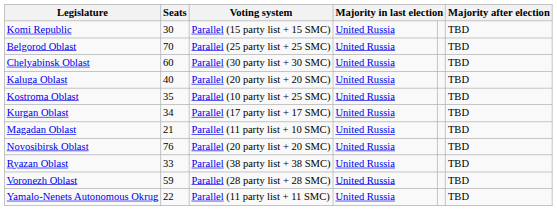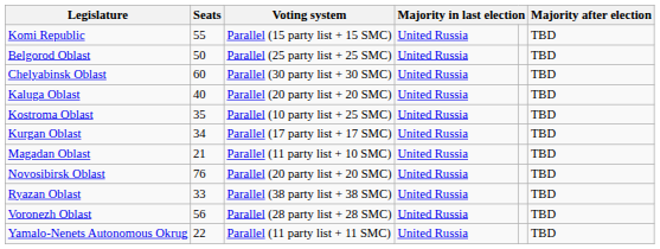 <table class="wikitable">
 <tr>
 <th>Legislature</th>
 <th>Seats</th>
 <th>Voting system</th>
 <th colspan=2>Majority in last election</th>
 <th colspan=2>Majority after election</th>
 </tr>
 <tr>
 <td><a href='#'>Komi Republic</a></td>
-<td>30</td>
+<td>55</td>
 <td><a href='#'>Parallel</a> (15 party list + 15 SMC)</td>
 <td><a href='#'>United Russia</a></td>
 <td></td>
 <td colspan=2>TBD</td>
 </tr>
 <tr>
 <td><a href='#'>Belgorod Oblast</a></td>
-<td>70</td>
+<td>50</td>
 <td><a href='#'>Parallel</a> (25 party list + 25 SMC)</td>
 <td><a href='#'>United Russia</a></td>
 <td></td>
 <td colspan=2>TBD</td>
 </tr>
 <tr>
 <td><a href='#'>Chelyabinsk Oblast</a></td>
 <td>60</td>
 <td><a href='#'>Parallel</a> (30 party list + 30 SMC)</td>
 <td><a href='#'>United Russia</a></td>
 <td></td>
 <td colspan=2>TBD</td>
 </tr>
 <tr>
 <td><a href='#'>Kaluga Oblast</a></td>
 <td>40</td>
 <td><a href='#'>Parallel</a> (20 party list + 20 SMC)</td>
 <td><a href='#'>United Russia</a></td>
 <td></td>
 <td colspan=2>TBD</td>
 </tr>
 <tr>
 <td><a href='#'>Kostroma Oblast</a></td>
 <td>35</td>
 <td><a href='#'>Parallel</a> (10 party list + 25 SMC)</td>
 <td><a href='#'>United Russia</a></td>
 <td></td>
 <td colspan=2>TBD</td>
 </tr>
 <tr>
 <td><a href='#'>Kurgan Oblast</a></td>
 <td>34</td>
 <td><a href='#'>Parallel</a> (17 party list + 17 SMC)</td>
 <td><a href='#'>United Russia</a></td>
 <td></td>
 <td colspan=2>TBD</td>
 </tr>
 <tr>
 <td><a href='#'>Magadan Oblast</a></td>
 <td>21</td>
 <td><a href='#'>Parallel</a> (11 party list + 10 SMC)</td>
 <td><a href='#'>United Russia</a></td>
 <td></td>
 <td colspan=2>TBD</td>
 </tr>
 <tr>
 <td><a href='#'>Novosibirsk Oblast</a></td>
 <td>76</td>
 <td><a href='#'>Parallel</a> (20 party list + 20 SMC)</td>
 <td><a href='#'>United Russia</a></td>
 <td></td>
 <td colspan=2>TBD</td>
 </tr>
 <tr>
 <td><a href='#'>Ryazan Oblast</a></td>
 <td>33</td>
 <td><a href='#'>Parallel</a> (38 party list + 38 SMC)</td>
 <td><a href='#'>United Russia</a></td>
 <td></td>
 <td colspan=2>TBD</td>
 </tr>
 <tr>
 <td><a href='#'>Voronezh Oblast</a></td>
-<td>59</td>
+<td>56</td>
 <td><a href='#'>Parallel</a> (28 party list + 28 SMC)</td>
 <td><a href='#'>United Russia</a></td>
 <td></td>
 <td colspan=2>TBD</td>
 </tr>
 <tr>
 <td><a href='#'>Yamalo-Nenets Autonomous Okrug</a></td>
 <td>22</td>
 <td><a href='#'>Parallel</a> (11 party list + 11 SMC)</td>
 <td><a href='#'>United Russia</a></td>
 <td></td>
 <td colspan=2>TBD</td>
 </tr>
 </table>
